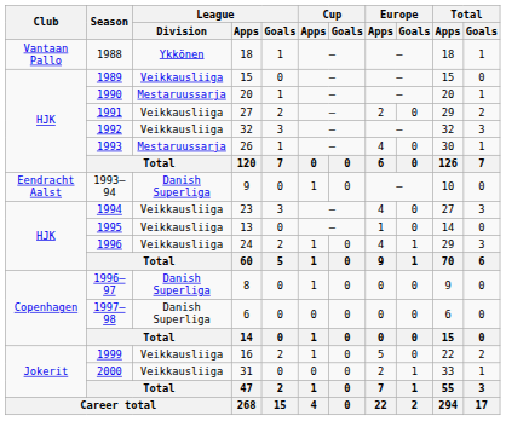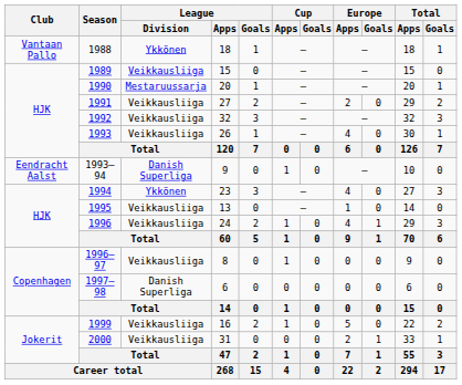 <table class="wikitable" style="text-align:center">
 <tr>
 <th rowspan="2">Club</th>
 <th rowspan="2">Season</th>
 <th colspan="3">League</th>
 <th colspan="2">Cup</th>
 <th colspan="2">Europe</th>
 <th colspan="2">Total</th>
 </tr>
 <tr>
 <th>Division</th>
 <th>Apps</th>
 <th>Goals</th>
 <th>Apps</th>
 <th>Goals</th>
 <th>Apps</th>
 <th>Goals</th>
 <th>Apps</th>
 <th>Goals</th>
 </tr>
 <tr>
 <td><a href='#'>Vantaan Pallo</a></td>
 <td>1988</td>
 <td><a href='#'>Ykkönen</a></td>
 <td>18</td>
 <td>1</td>
 <td colspan=2>–</td>
 <td colspan=2>–</td>
 <td>18</td>
 <td>1</td>
 </tr>
 <tr>
 <td rowspan=6><a href='#'>HJK</a></td>
 <td><a href='#'>1989</a></td>
 <td><a href='#'>Veikkausliiga</a></td>
 <td>15</td>
 <td>0</td>
 <td colspan=2>–</td>
 <td colspan=2>–</td>
 <td>15</td>
 <td>0</td>
 </tr>
 <tr>
 <td><a href='#'>1990</a></td>
 <td><a href='#'>Mestaruussarja</a></td>
 <td>20</td>
 <td>1</td>
 <td colspan=2>–</td>
 <td colspan=2>–</td>
 <td>20</td>
 <td>1</td>
 </tr>
 <tr>
 <td><a href='#'>1991</a></td>
 <td>Veikkausliiga</td>
 <td>27</td>
 <td>2</td>
 <td colspan=2>–</td>
 <td>2</td>
 <td>0</td>
 <td>29</td>
 <td>2</td>
 </tr>
 <tr>
 <td><a href='#'>1992</a></td>
 <td>Veikkausliiga</td>
 <td>32</td>
 <td>3</td>
 <td colspan=2>–</td>
 <td colspan=2>–</td>
 <td>32</td>
 <td>3</td>
 </tr>
 <tr>
 <td><a href='#'>1993</a></td>
-<td><a href='#'>Mestaruussarja</a></td>
+<td>Veikkausliiga</td>
 <td>26</td>
 <td>1</td>
 <td colspan=2>–</td>
 <td>4</td>
 <td>0</td>
 <td>30</td>
 <td>1</td>
 </tr>
 <tr>
 <th colspan=2>Total</th>
 <th>120</th>
 <th>7</th>
 <th>0</th>
 <th>0</th>
 <th>6</th>
 <th>0</th>
 <th>126</th>
 <th>7</th>
 </tr>
 <tr>
 <td><a href='#'>Eendracht Aalst</a></td>
 <td>1993–94</td>
 <td><a href='#'>Danish Superliga</a></td>
 <td>9</td>
 <td>0</td>
 <td>1</td>
 <td>0</td>
 <td colspan=2>–</td>
 <td>10</td>
 <td>0</td>
 </tr>
 <tr>
 <td rowspan=4><a href='#'>HJK</a></td>
 <td><a href='#'>1994</a></td>
-<td>Veikkausliiga</td>
+<td><a href='#'>Ykkönen</a></td>
 <td>23</td>
 <td>3</td>
 <td colspan=2>–</td>
 <td>4</td>
 <td>0</td>
 <td>27</td>
 <td>3</td>
 </tr>
 <tr>
 <td><a href='#'>1995</a></td>
 <td>Veikkausliiga</td>
 <td>13</td>
 <td>0</td>
 <td colspan=2>–</td>
 <td>1</td>
 <td>0</td>
 <td>14</td>
 <td>0</td>
 </tr>
 <tr>
 <td><a href='#'>1996</a></td>
 <td>Veikkausliiga</td>
 <td>24</td>
 <td>2</td>
 <td>1</td>
 <td>0</td>
 <td>4</td>
 <td>1</td>
 <td>29</td>
 <td>3</td>
 </tr>
 <tr>
 <th colspan=2>Total</th>
 <th>60</th>
 <th>5</th>
 <th>1</th>
 <th>0</th>
 <th>9</th>
 <th>1</th>
 <th>70</th>
 <th>6</th>
 </tr>
 <tr>
 <td rowspan=3><a href='#'>Copenhagen</a></td>
 <td><a href='#'>1996–97</a></td>
-<td><a href='#'>Danish Superliga</a></td>
+<td>Veikkausliiga</td>
 <td>8</td>
 <td>0</td>
 <td>1</td>
 <td>0</td>
 <td>0</td>
 <td>0</td>
 <td>9</td>
 <td>0</td>
 </tr>
 <tr>
 <td><a href='#'>1997–98</a></td>
 <td>Danish Superliga</td>
 <td>6</td>
 <td>0</td>
 <td>0</td>
 <td>0</td>
 <td>0</td>
 <td>0</td>
 <td>6</td>
 <td>0</td>
 </tr>
 <tr>
 <th colspan=2>Total</th>
 <th>14</th>
 <th>0</th>
 <th>1</th>
 <th>0</th>
 <th>0</th>
 <th>0</th>
 <th>15</th>
 <th>0</th>
 </tr>
 <tr>
 <td rowspan=3><a href='#'>Jokerit</a></td>
 <td><a href='#'>1999</a></td>
 <td>Veikkausliiga</td>
 <td>16</td>
 <td>2</td>
 <td>1</td>
 <td>0</td>
 <td>5</td>
 <td>0</td>
 <td>22</td>
 <td>2</td>
 </tr>
 <tr>
 <td><a href='#'>2000</a></td>
 <td>Veikkausliiga</td>
 <td>31</td>
 <td>0</td>
 <td>0</td>
 <td>0</td>
 <td>2</td>
 <td>1</td>
 <td>33</td>
 <td>1</td>
 </tr>
 <tr>
 <th colspan=2>Total</th>
 <th>47</th>
 <th>2</th>
 <th>1</th>
 <th>0</th>
 <th>7</th>
 <th>1</th>
 <th>55</th>
 <th>3</th>
 </tr>
 <tr>
 <th colspan="3">Career total</th>
 <th>268</th>
 <th>15</th>
 <th>4</th>
 <th>0</th>
 <th>22</th>
 <th>2</th>
 <th>294</th>
 <th>17</th>
 </tr>
 </table>
